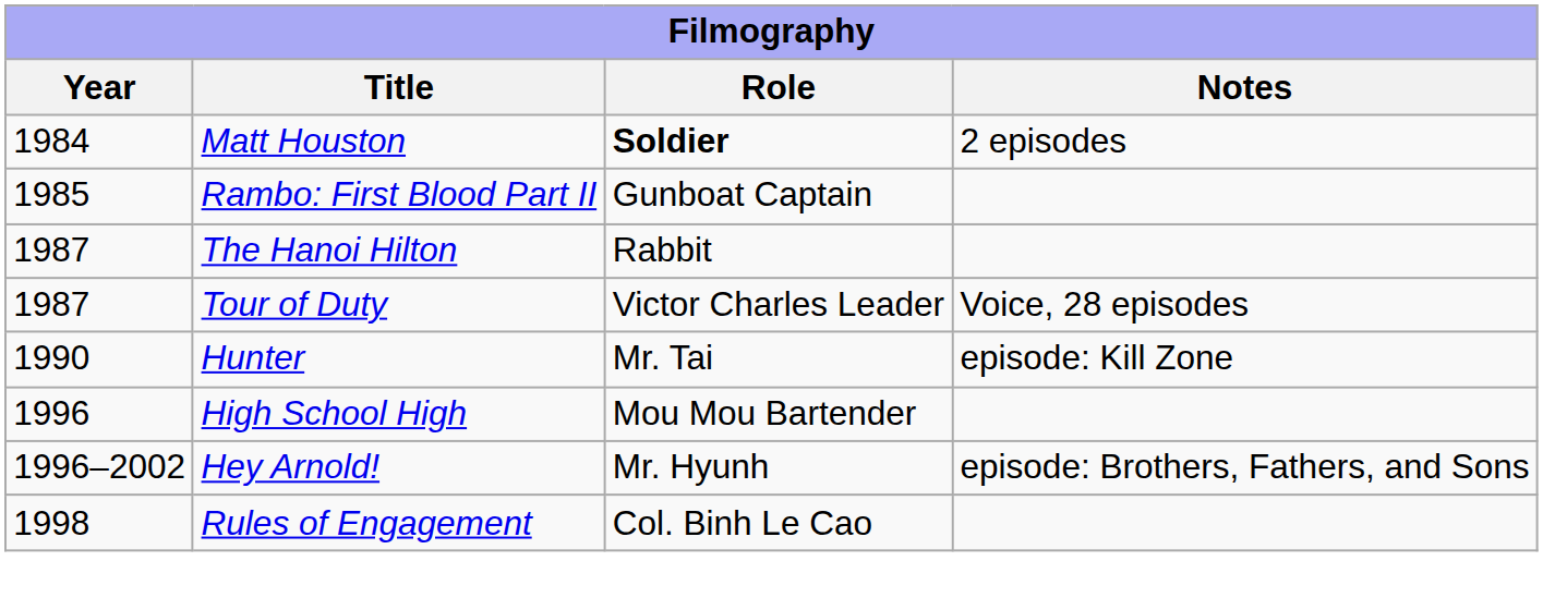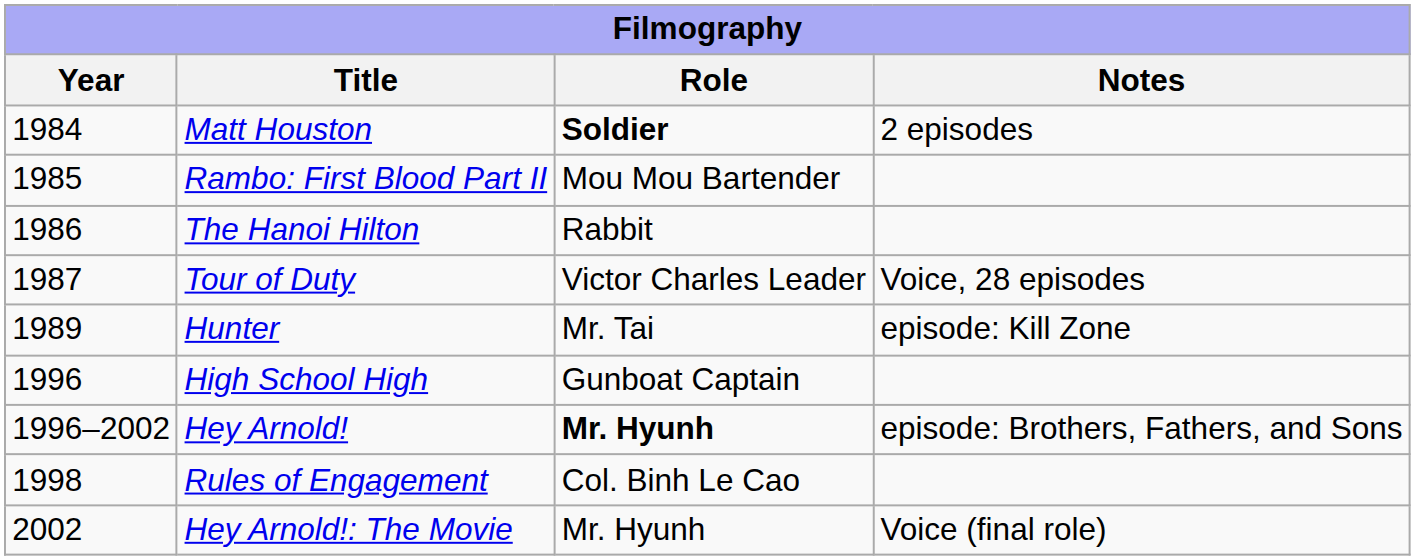 <table class="wikitable sortable">
 <tr>
 <th colspan=4 style="background:#A9A9F5;">Filmography</th>
 </tr>
 <tr>
 <th>Year</th>
 <th>Title</th>
 <th>Role</th>
 <th>Notes</th>
 </tr>
 <tr>
 <td>1984</td>
 <td><em><a href='#'>Matt Houston</a></em></td>
 <td><strong>Soldier</strong></td>
 <td>2 episodes</td>
 </tr>
 <tr>
 <td>1985</td>
 <td><em><a href='#'>Rambo: First Blood Part II</a></em></td>
-<td>Gunboat Captain</td>
+<td>Mou Mou Bartender</td>
 <td></td>
 </tr>
 <tr>
-<td>1987</td>
+<td>1986</td>
 <td><em><a href='#'>The Hanoi Hilton</a></em></td>
 <td>Rabbit</td>
 <td></td>
 </tr>
 <tr>
 <td>1987</td>
 <td><em><a href='#'>Tour of Duty</a></em></td>
 <td>Victor Charles Leader</td>
 <td>Voice, 28 episodes</td>
 </tr>
 <tr>
-<td>1990</td>
+<td>1989</td>
 <td><em><a href='#'>Hunter</a></em></td>
 <td>Mr. Tai</td>
 <td>episode: Kill Zone</td>
 </tr>
 <tr>
 <td>1996</td>
 <td><em><a href='#'>High School High</a></em></td>
-<td>Mou Mou Bartender</td>
+<td>Gunboat Captain</td>
 <td></td>
 </tr>
 <tr>
 <td>1996–2002</td>
 <td><em><a href='#'>Hey Arnold!</a></em></td>
-<td>Mr. Hyunh</td>
+<td><strong>Mr. Hyunh</strong></td>
 <td>episode: Brothers, Fathers, and Sons</td>
 </tr>
 <tr>
 <td>1998</td>
 <td><em><a href='#'>Rules of Engagement</a></em></td>
 <td>Col. Binh Le Cao</td>
 <td></td>
 </tr>
+<tr>
+<td>2002</td>
+<td><em><a href='#'>Hey Arnold!: The Movie</a></em></td>
+<td>Mr. Hyunh</td>
+<td>Voice (final role)</td>
+</tr>
 </table>
